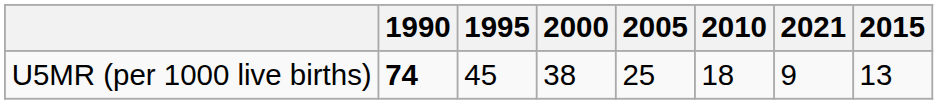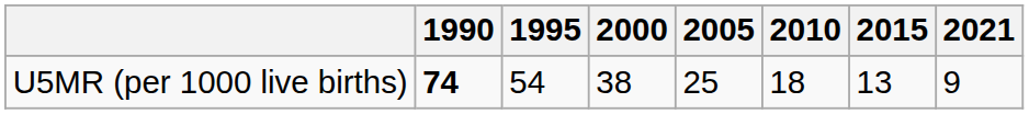 <table class="wikitable">
 <tr>
 <th></th>
 <th>1990</th>
 <th>1995</th>
 <th>2000</th>
 <th>2005</th>
 <th>2010</th>
+<th>2015</th>
 <th>2021</th>
-<th>2015</th>
 </tr>
 <tr>
 <td>U5MR (per 1000 live births)</td>
 <td><strong>74</strong></td>
-<td>45</td>
+<td>54</td>
 <td>38</td>
 <td>25</td>
 <td>18</td>
+<td>13</td>
 <td>9</td>
-<td>13</td>
 </tr>
 </table>
